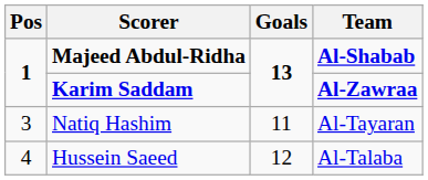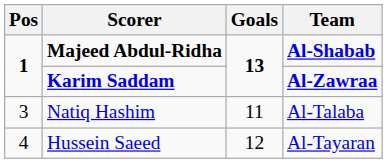 <table class="wikitable">
 <tr>
 <th>Pos</th>
 <th>Scorer</th>
 <th>Goals</th>
 <th>Team</th>
 </tr>
 <tr>
 <td rowspan=2 align=center><strong>1</strong></td>
 <td><strong>Majeed Abdul-Ridha</strong></td>
 <td rowspan=2 align=center><strong>13</strong></td>
 <td><strong><a href='#'>Al-Shabab</a></strong></td>
 </tr>
 <tr>
 <td><strong><a href='#'>Karim Saddam</a></strong></td>
 <td><strong><a href='#'>Al-Zawraa</a></strong></td>
 </tr>
 <tr>
 <td align=center>3</td>
 <td><a href='#'>Natiq Hashim</a></td>
 <td align=center>11</td>
-<td><a href='#'>Al-Tayaran</a></td>
+<td><a href='#'>Al-Talaba</a></td>
 </tr>
 <tr>
 <td align=center>4</td>
 <td><a href='#'>Hussein Saeed</a></td>
 <td align=center>12</td>
-<td><a href='#'>Al-Talaba</a></td>
+<td><a href='#'>Al-Tayaran</a></td>
 </tr>
 </table>
